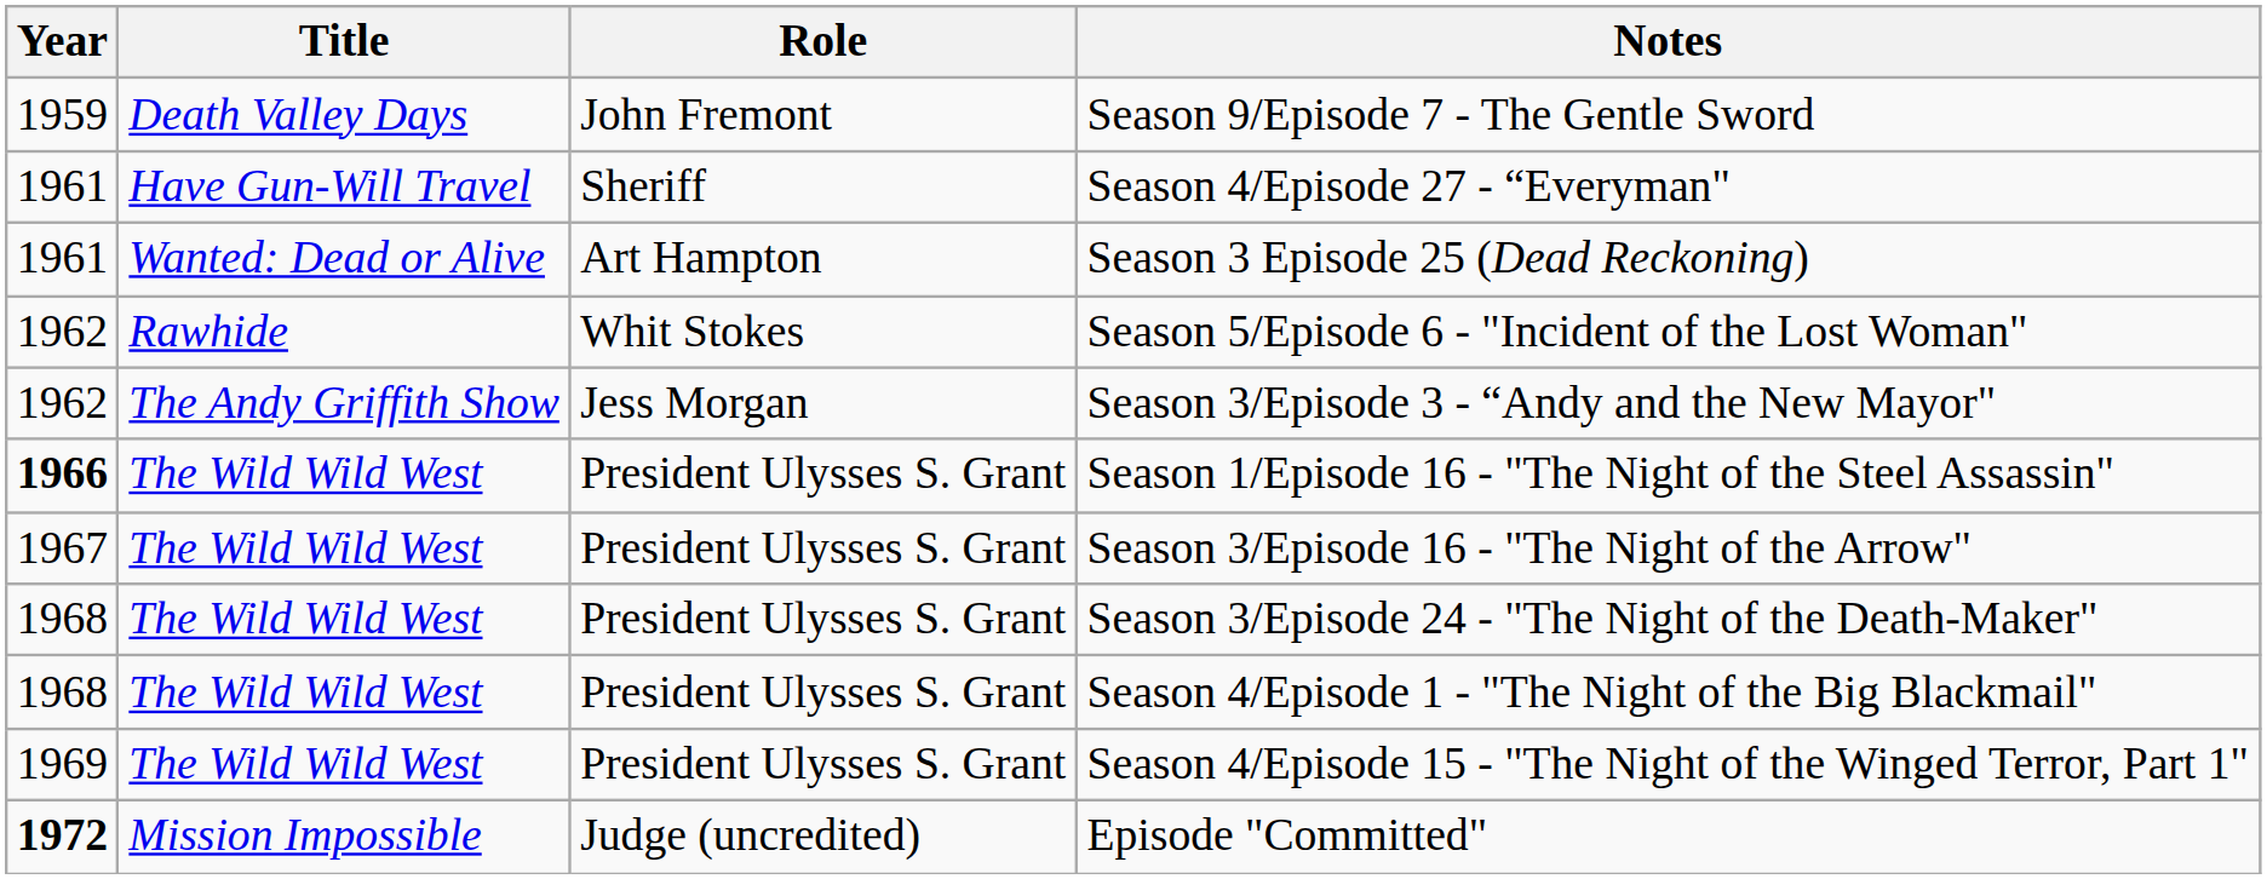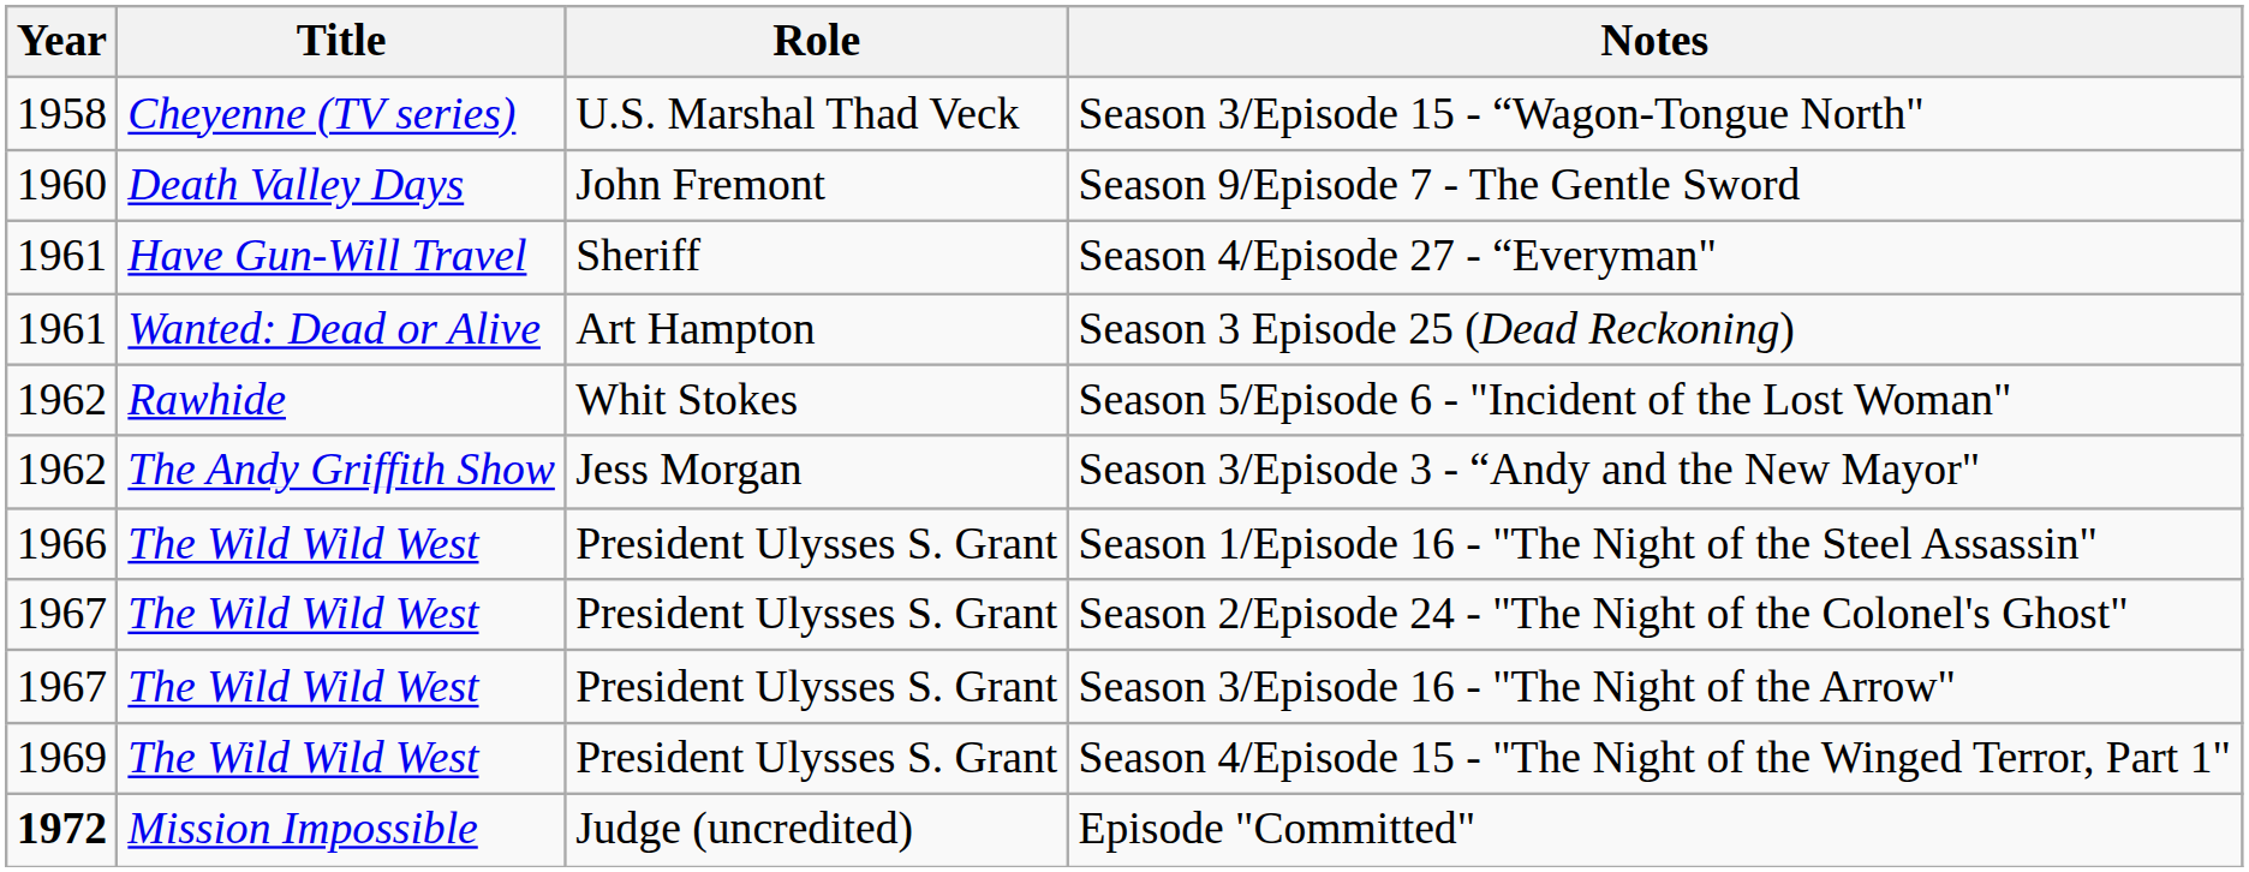 <table class="wikitable plainrowheaders sortable">
 <tr>
 <th scope="col">Year</th>
 <th scope="col">Title</th>
 <th scope="col">Role</th>
 <th scope="col" class="unsortable">Notes</th>
 </tr>
 <tr>
-<td>1959</td>
+<td>1958</td>
+<td><em><a href='#'>Cheyenne (TV series)</a></em></td>
+<td>U.S. Marshal Thad Veck</td>
+<td>Season 3/Episode 15 - “Wagon-Tongue North"</td>
+</tr>
+<tr>
+<td>1960</td>
 <td><em><a href='#'>Death Valley Days</a></em></td>
 <td>John Fremont</td>
 <td>Season 9/Episode 7 - The Gentle Sword</td>
 </tr>
 <tr>
 <td>1961</td>
 <td><em><a href='#'>Have Gun-Will Travel</a></em></td>
 <td>Sheriff</td>
 <td>Season 4/Episode 27 - “Everyman"</td>
 </tr>
 <tr>
 <td>1961</td>
 <td><em><a href='#'>Wanted: Dead or Alive</a></em></td>
 <td>Art Hampton</td>
 <td>Season 3 Episode 25 (<em>Dead Reckoning</em>)</td>
 </tr>
 <tr>
 <td>1962</td>
 <td><em><a href='#'>Rawhide</a></em></td>
 <td>Whit Stokes</td>
 <td>Season 5/Episode 6 - "Incident of the Lost Woman"</td>
 </tr>
 <tr>
 <td>1962</td>
 <td><em><a href='#'>The Andy Griffith Show</a></em></td>
 <td>Jess Morgan</td>
 <td>Season 3/Episode 3 - “Andy and the New Mayor"</td>
 </tr>
 <tr>
-<td><strong>1966</strong></td>
+<td>1966</td>
 <td><em><a href='#'>The Wild Wild West</a></em></td>
 <td>President Ulysses S. Grant</td>
 <td>Season 1/Episode 16 - "The Night of the Steel Assassin"</td>
 </tr>
 <tr>
 <td>1967</td>
 <td><em><a href='#'>The Wild Wild West</a></em></td>
 <td>President Ulysses S. Grant</td>
-<td>Season 3/Episode 16 - "The Night of the Arrow"</td>
+<td>Season 2/Episode 24 - "The Night of the Colonel's Ghost"</td>
 </tr>
 <tr>
-<td>1968</td>
+<td>1967</td>
 <td><em><a href='#'>The Wild Wild West</a></em></td>
 <td>President Ulysses S. Grant</td>
-<td>Season 3/Episode 24 - "The Night of the Death-Maker"</td>
-</tr>
-<tr>
-<td>1968</td>
-<td><em><a href='#'>The Wild Wild West</a></em></td>
-<td>President Ulysses S. Grant</td>
-<td>Season 4/Episode 1 - "The Night of the Big Blackmail"</td>
+<td>Season 3/Episode 16 - "The Night of the Arrow"</td>
 </tr>
 <tr>
 <td>1969</td>
 <td><em><a href='#'>The Wild Wild West</a></em></td>
 <td>President Ulysses S. Grant</td>
 <td>Season 4/Episode 15 - "The Night of the Winged Terror, Part 1"</td>
 </tr>
 <tr>
 <td><strong>1972</strong></td>
 <td><em><a href='#'>Mission Impossible</a></em></td>
 <td>Judge (uncredited)</td>
 <td>Episode "Committed"</td>
 </tr>
 </table>
